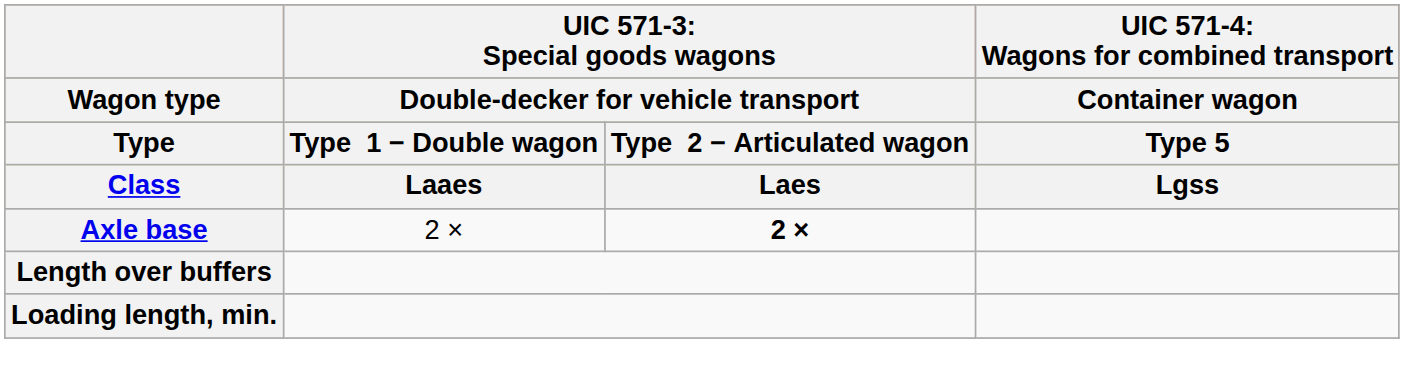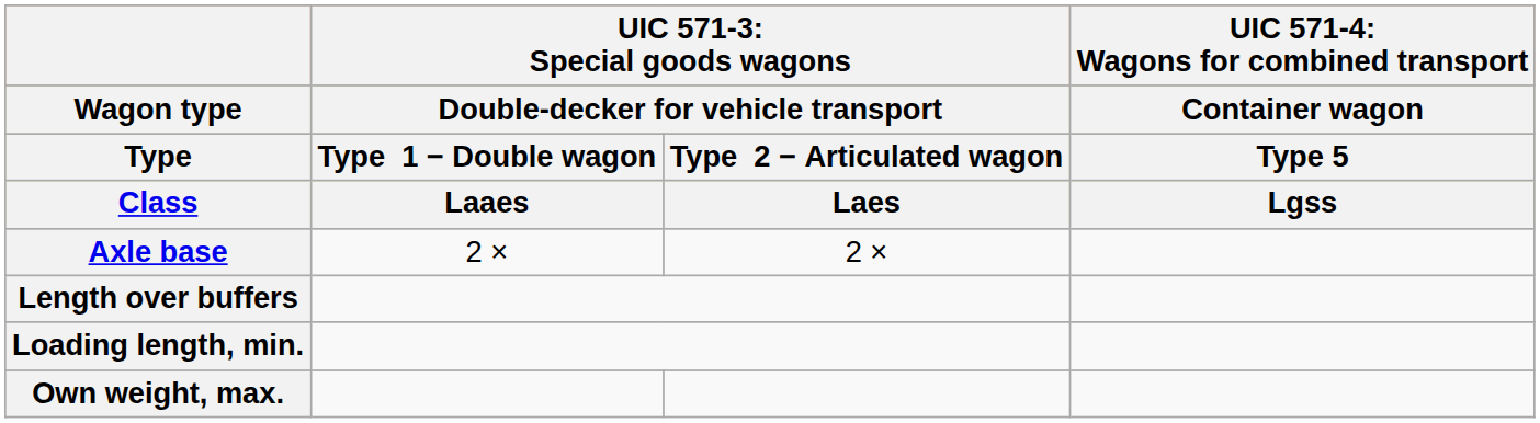 <table class="wikitable">
 <tr style="background:#FF7F24">
 <th></th>
 <th colspan="2" align="center">UIC 571-3:<br>Special goods wagons</th>
 <th>UIC 571-4:<br>Wagons for combined transport</th>
 </tr>
 <tr style="background:#FFF68F">
 <th>Wagon type</th>
 <th colspan="2">Double-decker for vehicle transport</th>
 <th>Container wagon</th>
 </tr>
 <tr style="background:#FFF68F">
 <th>Type</th>
 <th>Type  1 − Double wagon</th>
 <th>Type  2 − Articulated wagon</th>
 <th>Type 5</th>
 </tr>
 <tr style="background:#FFF68F">
 <th><a href='#'>Class</a></th>
 <th>Laaes</th>
 <th>Laes</th>
 <th>Lgss</th>
 </tr>
 <tr>
 <th><a href='#'>Axle base</a></th>
 <td align="center">2 × </td>
-<td align="center"><strong>2 × </strong></td>
+<td align="center">2 × </td>
 <td align="center"></td>
 </tr>
 <tr>
 <th>Length over buffers</th>
 <td colspan="2" align="center"></td>
 <td align="center"></td>
 </tr>
 <tr>
 <th>Loading length, min.</th>
 <td colspan="2" align="center"></td>
 <td align="center"></td>
 </tr>
+<tr>
+<th>Own weight, max.</th>
+<td align="center"></td>
+<td align="center"></td>
+<td align="center"></td>
+</tr>
 </table>
